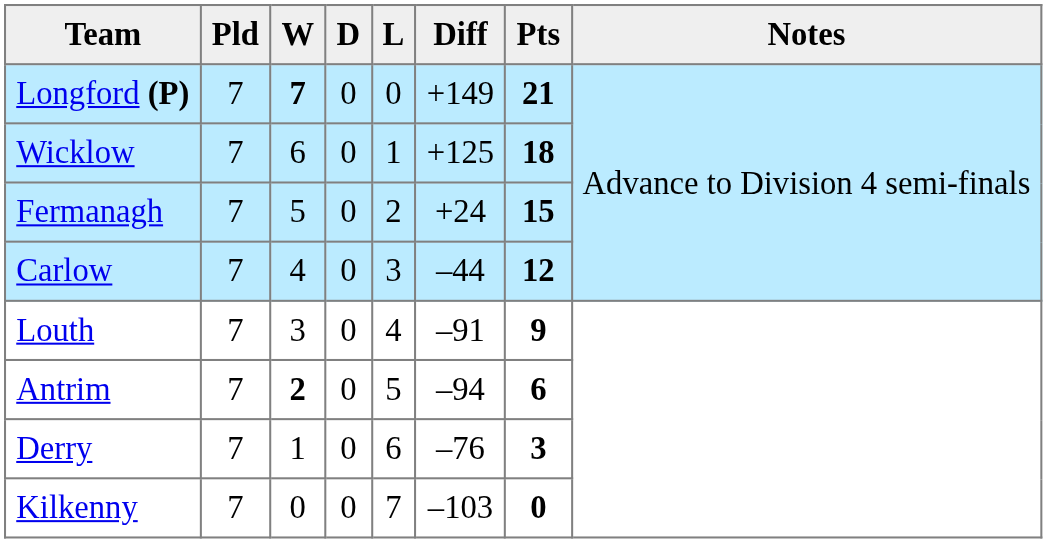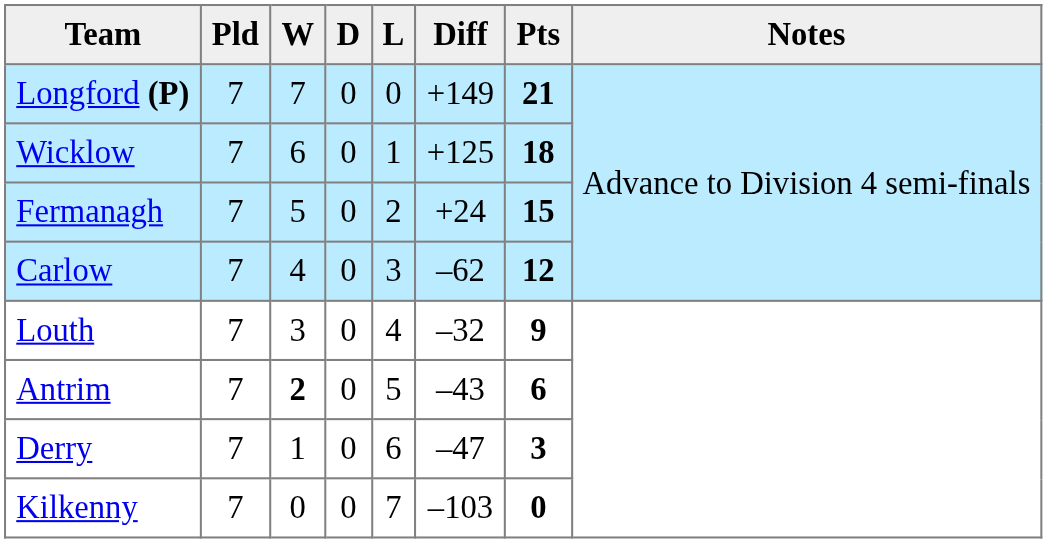 <table style=border-collapse:collapse border=1 cellspacing=0 cellpadding=5>
 <tr align=center bgcolor=#efefef>
 <th>Team</th>
 <th>Pld</th>
 <th>W</th>
 <th>D</th>
 <th>L</th>
 <th>Diff</th>
 <th>Pts</th>
 <th>Notes</th>
 </tr>
 <tr align=center style="background:#BBEBFF">
 <td style="text-align:left;"> <a href='#'>Longford</a> <strong>(P)</strong></td>
 <td>7</td>
-<td><strong>7</strong></td>
+<td>7</td>
 <td>0</td>
 <td>0</td>
 <td>+149</td>
 <td><strong>21</strong></td>
 <td rowspan=4>Advance to Division 4 semi-finals</td>
 </tr>
 <tr align=center style="background:#BBEBFF;">
 <td style="text-align:left;"> <a href='#'>Wicklow</a></td>
 <td>7</td>
 <td>6</td>
 <td>0</td>
 <td>1</td>
 <td>+125</td>
 <td><strong>18</strong></td>
 </tr>
 <tr align=center style="background:#BBEBFF;">
 <td style="text-align:left;"> <a href='#'>Fermanagh</a></td>
 <td>7</td>
 <td>5</td>
 <td>0</td>
 <td>2</td>
 <td>+24</td>
 <td><strong>15</strong></td>
 </tr>
 <tr align=center style="background:#BBEBFF;">
 <td style="text-align:left;"> <a href='#'>Carlow</a></td>
 <td>7</td>
 <td>4</td>
 <td>0</td>
 <td>3</td>
-<td>–44</td>
+<td>–62</td>
 <td><strong>12</strong></td>
 </tr>
 <tr align=center style="background:#FFFFFF;">
 <td style="text-align:left;"> <a href='#'>Louth</a></td>
 <td>7</td>
 <td>3</td>
 <td>0</td>
 <td>4</td>
-<td>–91</td>
+<td>–32</td>
 <td><strong>9</strong></td>
 </tr>
 <tr align=center style="background:#FFFFFF;">
 <td style="text-align:left;"> <a href='#'>Antrim</a></td>
 <td>7</td>
 <td><strong>2</strong></td>
 <td>0</td>
 <td>5</td>
-<td>–94</td>
+<td>–43</td>
 <td><strong>6</strong></td>
 </tr>
 <tr align=center style="background:#FFFFFF;">
 <td style="text-align:left;"> <a href='#'>Derry</a></td>
 <td>7</td>
 <td>1</td>
 <td>0</td>
 <td>6</td>
-<td>–76</td>
+<td>–47</td>
 <td><strong>3</strong></td>
 </tr>
 <tr align=center style="background:#FFFFFF;">
 <td style="text-align:left;"> <a href='#'>Kilkenny</a></td>
 <td>7</td>
 <td>0</td>
 <td>0</td>
 <td>7</td>
 <td>–103</td>
 <td><strong>0</strong></td>
 </tr>
 </table>
